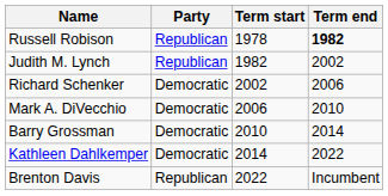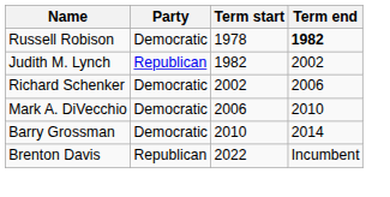 <table class="wikitable">
 <tr>
 <th>Name</th>
 <th>Party</th>
 <th>Term start</th>
 <th>Term end</th>
 </tr>
 <tr>
 <td>Russell Robison</td>
-<td><a href='#'>Republican</a></td>
+<td>Democratic</td>
 <td>1978</td>
 <td><strong>1982</strong></td>
 </tr>
 <tr>
 <td>Judith M. Lynch</td>
 <td><a href='#'>Republican</a></td>
 <td>1982</td>
 <td>2002</td>
 </tr>
 <tr>
 <td>Richard Schenker</td>
 <td>Democratic</td>
 <td>2002</td>
 <td>2006</td>
 </tr>
 <tr>
 <td>Mark A. DiVecchio</td>
 <td>Democratic</td>
 <td>2006</td>
 <td>2010</td>
 </tr>
 <tr>
 <td>Barry Grossman</td>
 <td>Democratic</td>
 <td>2010</td>
 <td>2014</td>
 </tr>
 <tr>
-<td><a href='#'>Kathleen Dahlkemper</a></td>
-<td>Democratic</td>
-<td>2014</td>
-<td>2022</td>
-</tr>
-<tr>
 <td>Brenton Davis</td>
 <td>Republican</td>
 <td>2022</td>
 <td>Incumbent</td>
 </tr>
 </table>
